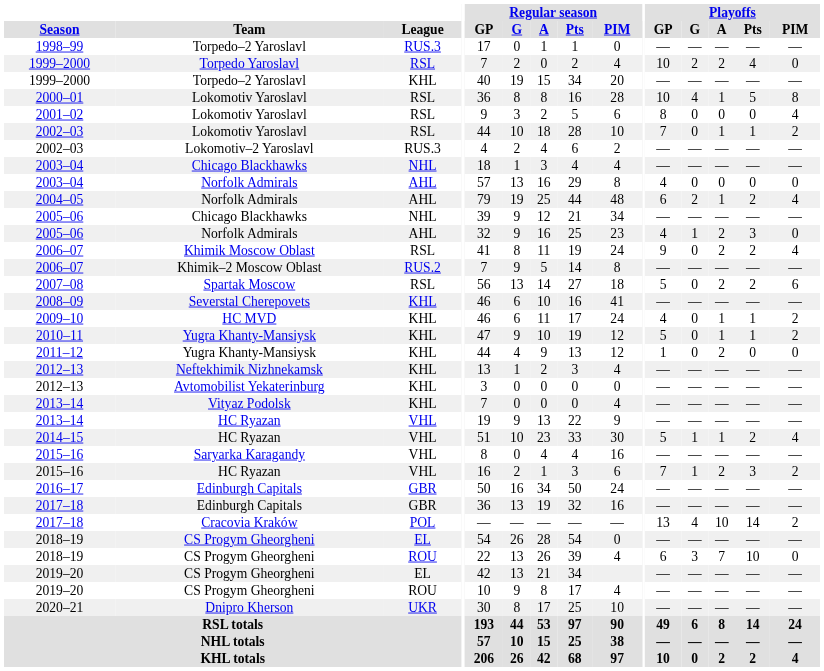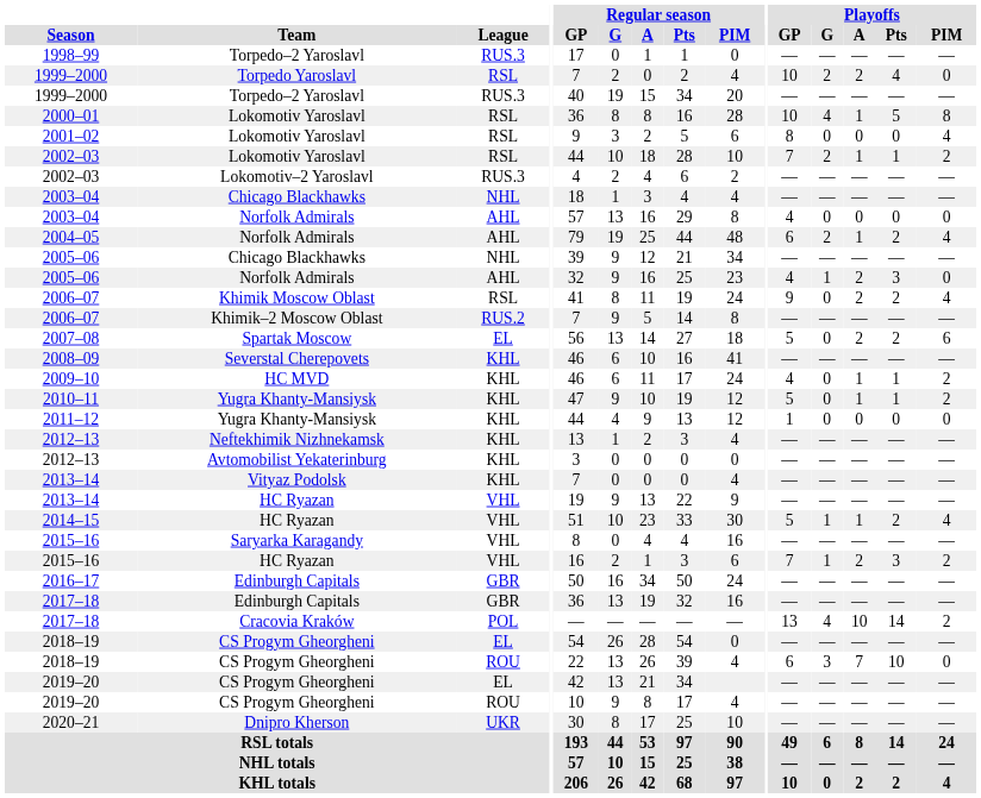 <table border="0" cellpadding="1" cellspacing="0" style="text-align:center; width:60em">
 <tr bgcolor="#e0e0e0">
 <th colspan="3" bgcolor="#ffffff"></th>
 <th rowspan="99" bgcolor="#ffffff"></th>
 <th colspan="5"><a href='#'>Regular season</a></th>
 <th rowspan="99" bgcolor="#ffffff"></th>
 <th colspan="5"><a href='#'>Playoffs</a></th>
 </tr>
 <tr bgcolor="#e0e0e0">
 <th><a href='#'>Season</a></th>
 <th>Team</th>
 <th>League</th>
 <th>GP</th>
 <th><a href='#'>G</a></th>
 <th><a href='#'>A</a></th>
 <th><a href='#'>Pts</a></th>
 <th><a href='#'>PIM</a></th>
 <th>GP</th>
 <th>G</th>
 <th>A</th>
 <th>Pts</th>
 <th>PIM</th>
 </tr>
 <tr>
 <td><a href='#'>1998–99</a></td>
 <td>Torpedo–2 Yaroslavl</td>
 <td><a href='#'>RUS.3</a></td>
 <td>17</td>
 <td>0</td>
 <td>1</td>
 <td>1</td>
 <td>0</td>
 <td>—</td>
 <td>—</td>
 <td>—</td>
 <td>—</td>
 <td>—</td>
 </tr>
 <tr bgcolor="#f0f0f0">
 <td><a href='#'>1999–2000</a></td>
 <td><a href='#'>Torpedo Yaroslavl</a></td>
 <td><a href='#'>RSL</a></td>
 <td>7</td>
 <td>2</td>
 <td>0</td>
 <td>2</td>
 <td>4</td>
 <td>10</td>
 <td>2</td>
 <td>2</td>
 <td>4</td>
 <td>0</td>
 </tr>
 <tr>
 <td>1999–2000</td>
 <td>Torpedo–2 Yaroslavl</td>
-<td>KHL</td>
+<td>RUS.3</td>
 <td>40</td>
 <td>19</td>
 <td>15</td>
 <td>34</td>
 <td>20</td>
 <td>—</td>
 <td>—</td>
 <td>—</td>
 <td>—</td>
 <td>—</td>
 </tr>
 <tr bgcolor="#f0f0f0">
 <td><a href='#'>2000–01</a></td>
 <td>Lokomotiv Yaroslavl</td>
 <td>RSL</td>
 <td>36</td>
 <td>8</td>
 <td>8</td>
 <td>16</td>
 <td>28</td>
 <td>10</td>
 <td>4</td>
 <td>1</td>
 <td>5</td>
 <td>8</td>
 </tr>
 <tr>
 <td><a href='#'>2001–02</a></td>
 <td>Lokomotiv Yaroslavl</td>
 <td>RSL</td>
 <td>9</td>
 <td>3</td>
 <td>2</td>
 <td>5</td>
 <td>6</td>
 <td>8</td>
 <td>0</td>
 <td>0</td>
 <td>0</td>
 <td>4</td>
 </tr>
 <tr bgcolor="#f0f0f0">
 <td><a href='#'>2002–03</a></td>
 <td>Lokomotiv Yaroslavl</td>
 <td>RSL</td>
 <td>44</td>
 <td>10</td>
 <td>18</td>
 <td>28</td>
 <td>10</td>
 <td>7</td>
-<td>0</td>
+<td>2</td>
 <td>1</td>
 <td>1</td>
 <td>2</td>
 </tr>
 <tr>
 <td>2002–03</td>
 <td>Lokomotiv–2 Yaroslavl</td>
 <td>RUS.3</td>
 <td>4</td>
 <td>2</td>
 <td>4</td>
 <td>6</td>
 <td>2</td>
 <td>—</td>
 <td>—</td>
 <td>—</td>
 <td>—</td>
 <td>—</td>
 </tr>
 <tr bgcolor="#f0f0f0">
 <td><a href='#'>2003–04</a></td>
 <td><a href='#'>Chicago Blackhawks</a></td>
 <td><a href='#'>NHL</a></td>
 <td>18</td>
 <td>1</td>
 <td>3</td>
 <td>4</td>
 <td>4</td>
 <td>—</td>
 <td>—</td>
 <td>—</td>
 <td>—</td>
 <td>—</td>
 </tr>
 <tr>
 <td><a href='#'>2003–04</a></td>
 <td><a href='#'>Norfolk Admirals</a></td>
 <td><a href='#'>AHL</a></td>
 <td>57</td>
 <td>13</td>
 <td>16</td>
 <td>29</td>
 <td>8</td>
 <td>4</td>
 <td>0</td>
 <td>0</td>
 <td>0</td>
 <td>0</td>
 </tr>
 <tr bgcolor="#f0f0f0">
 <td><a href='#'>2004–05</a></td>
 <td>Norfolk Admirals</td>
 <td>AHL</td>
 <td>79</td>
 <td>19</td>
 <td>25</td>
 <td>44</td>
 <td>48</td>
 <td>6</td>
 <td>2</td>
 <td>1</td>
 <td>2</td>
 <td>4</td>
 </tr>
 <tr>
 <td><a href='#'>2005–06</a></td>
 <td>Chicago Blackhawks</td>
 <td>NHL</td>
 <td>39</td>
 <td>9</td>
 <td>12</td>
 <td>21</td>
 <td>34</td>
 <td>—</td>
 <td>—</td>
 <td>—</td>
 <td>—</td>
 <td>—</td>
 </tr>
 <tr bgcolor="#f0f0f0">
 <td><a href='#'>2005–06</a></td>
 <td>Norfolk Admirals</td>
 <td>AHL</td>
 <td>32</td>
 <td>9</td>
 <td>16</td>
 <td>25</td>
 <td>23</td>
 <td>4</td>
 <td>1</td>
 <td>2</td>
 <td>3</td>
 <td>0</td>
 </tr>
 <tr>
 <td><a href='#'>2006–07</a></td>
 <td><a href='#'>Khimik Moscow Oblast</a></td>
 <td>RSL</td>
 <td>41</td>
 <td>8</td>
 <td>11</td>
 <td>19</td>
 <td>24</td>
 <td>9</td>
 <td>0</td>
 <td>2</td>
 <td>2</td>
 <td>4</td>
 </tr>
 <tr bgcolor="#f0f0f0">
 <td><a href='#'>2006–07</a></td>
 <td>Khimik–2 Moscow Oblast</td>
 <td><a href='#'>RUS.2</a></td>
 <td>7</td>
 <td>9</td>
 <td>5</td>
 <td>14</td>
 <td>8</td>
 <td>—</td>
 <td>—</td>
 <td>—</td>
 <td>—</td>
 <td>—</td>
 </tr>
 <tr>
 <td><a href='#'>2007–08</a></td>
 <td><a href='#'>Spartak Moscow</a></td>
-<td>RSL</td>
+<td><a href='#'>EL</a></td>
 <td>56</td>
 <td>13</td>
 <td>14</td>
 <td>27</td>
 <td>18</td>
 <td>5</td>
 <td>0</td>
 <td>2</td>
 <td>2</td>
 <td>6</td>
 </tr>
 <tr bgcolor="#f0f0f0">
 <td><a href='#'>2008–09</a></td>
 <td><a href='#'>Severstal Cherepovets</a></td>
 <td><a href='#'>KHL</a></td>
 <td>46</td>
 <td>6</td>
 <td>10</td>
 <td>16</td>
 <td>41</td>
 <td>—</td>
 <td>—</td>
 <td>—</td>
 <td>—</td>
 <td>—</td>
 </tr>
 <tr>
 <td><a href='#'>2009–10</a></td>
 <td><a href='#'>HC MVD</a></td>
 <td>KHL</td>
 <td>46</td>
 <td>6</td>
 <td>11</td>
 <td>17</td>
 <td>24</td>
 <td>4</td>
 <td>0</td>
 <td>1</td>
 <td>1</td>
 <td>2</td>
 </tr>
 <tr bgcolor="#f0f0f0">
 <td><a href='#'>2010–11</a></td>
 <td><a href='#'>Yugra Khanty-Mansiysk</a></td>
 <td>KHL</td>
 <td>47</td>
 <td>9</td>
 <td>10</td>
 <td>19</td>
 <td>12</td>
 <td>5</td>
 <td>0</td>
 <td>1</td>
 <td>1</td>
 <td>2</td>
 </tr>
 <tr>
 <td><a href='#'>2011–12</a></td>
 <td>Yugra Khanty-Mansiysk</td>
 <td>KHL</td>
 <td>44</td>
 <td>4</td>
 <td>9</td>
 <td>13</td>
 <td>12</td>
 <td>1</td>
 <td>0</td>
-<td>2</td>
+<td>0</td>
 <td>0</td>
 <td>0</td>
 </tr>
 <tr bgcolor="#f0f0f0">
 <td><a href='#'>2012–13</a></td>
 <td><a href='#'>Neftekhimik Nizhnekamsk</a></td>
 <td>KHL</td>
 <td>13</td>
 <td>1</td>
 <td>2</td>
 <td>3</td>
 <td>4</td>
 <td>—</td>
 <td>—</td>
 <td>—</td>
 <td>—</td>
 <td>—</td>
 </tr>
 <tr>
 <td>2012–13</td>
 <td><a href='#'>Avtomobilist Yekaterinburg</a></td>
 <td>KHL</td>
 <td>3</td>
 <td>0</td>
 <td>0</td>
 <td>0</td>
 <td>0</td>
 <td>—</td>
 <td>—</td>
 <td>—</td>
 <td>—</td>
 <td>—</td>
 </tr>
 <tr bgcolor="#f0f0f0">
 <td><a href='#'>2013–14</a></td>
 <td><a href='#'>Vityaz Podolsk</a></td>
 <td>KHL</td>
 <td>7</td>
 <td>0</td>
 <td>0</td>
 <td>0</td>
 <td>4</td>
 <td>—</td>
 <td>—</td>
 <td>—</td>
 <td>—</td>
 <td>—</td>
 </tr>
 <tr>
 <td><a href='#'>2013–14</a></td>
 <td><a href='#'>HC Ryazan</a></td>
 <td><a href='#'>VHL</a></td>
 <td>19</td>
 <td>9</td>
 <td>13</td>
 <td>22</td>
 <td>9</td>
 <td>—</td>
 <td>—</td>
 <td>—</td>
 <td>—</td>
 <td>—</td>
 </tr>
 <tr bgcolor="#f0f0f0">
 <td><a href='#'>2014–15</a></td>
 <td>HC Ryazan</td>
 <td>VHL</td>
 <td>51</td>
 <td>10</td>
 <td>23</td>
 <td>33</td>
 <td>30</td>
 <td>5</td>
 <td>1</td>
 <td>1</td>
 <td>2</td>
 <td>4</td>
 </tr>
 <tr>
 <td><a href='#'>2015–16</a></td>
 <td><a href='#'>Saryarka Karagandy</a></td>
 <td>VHL</td>
 <td>8</td>
 <td>0</td>
 <td>4</td>
 <td>4</td>
 <td>16</td>
 <td>—</td>
 <td>—</td>
 <td>—</td>
 <td>—</td>
 <td>—</td>
 </tr>
 <tr bgcolor="#f0f0f0">
 <td>2015–16</td>
 <td>HC Ryazan</td>
 <td>VHL</td>
 <td>16</td>
 <td>2</td>
 <td>1</td>
 <td>3</td>
 <td>6</td>
 <td>7</td>
 <td>1</td>
 <td>2</td>
 <td>3</td>
 <td>2</td>
 </tr>
 <tr>
 <td><a href='#'>2016–17</a></td>
 <td><a href='#'>Edinburgh Capitals</a></td>
 <td><a href='#'>GBR</a></td>
 <td>50</td>
 <td>16</td>
 <td>34</td>
 <td>50</td>
 <td>24</td>
 <td>—</td>
 <td>—</td>
 <td>—</td>
 <td>—</td>
 <td>—</td>
 </tr>
 <tr bgcolor="#f0f0f0">
 <td><a href='#'>2017–18</a></td>
 <td>Edinburgh Capitals</td>
 <td>GBR</td>
 <td>36</td>
 <td>13</td>
 <td>19</td>
 <td>32</td>
 <td>16</td>
 <td>—</td>
 <td>—</td>
 <td>—</td>
 <td>—</td>
 <td>—</td>
 </tr>
 <tr>
 <td><a href='#'>2017–18</a></td>
 <td><a href='#'>Cracovia Kraków</a></td>
 <td><a href='#'>POL</a></td>
 <td>—</td>
 <td>—</td>
 <td>—</td>
 <td>—</td>
 <td>—</td>
 <td>13</td>
 <td>4</td>
 <td>10</td>
 <td>14</td>
 <td>2</td>
 </tr>
 <tr bgcolor="#f0f0f0">
 <td>2018–19</td>
 <td><a href='#'>CS Progym Gheorgheni</a></td>
 <td><a href='#'>EL</a></td>
 <td>54</td>
 <td>26</td>
 <td>28</td>
 <td>54</td>
 <td>0</td>
 <td>—</td>
 <td>—</td>
 <td>—</td>
 <td>—</td>
 <td>—</td>
 </tr>
 <tr>
 <td>2018–19</td>
 <td>CS Progym Gheorgheni</td>
 <td><a href='#'>ROU</a></td>
 <td>22</td>
 <td>13</td>
 <td>26</td>
 <td>39</td>
 <td>4</td>
 <td>6</td>
 <td>3</td>
 <td>7</td>
 <td>10</td>
 <td>0</td>
 </tr>
 <tr bgcolor="#f0f0f0">
 <td>2019–20</td>
 <td>CS Progym Gheorgheni</td>
 <td>EL</td>
 <td>42</td>
 <td>13</td>
 <td>21</td>
 <td>34</td>
 <td></td>
 <td>—</td>
 <td>—</td>
 <td>—</td>
 <td>—</td>
 <td>—</td>
 </tr>
 <tr>
 <td>2019–20</td>
 <td>CS Progym Gheorgheni</td>
 <td>ROU</td>
 <td>10</td>
 <td>9</td>
 <td>8</td>
 <td>17</td>
 <td>4</td>
 <td>—</td>
 <td>—</td>
 <td>—</td>
 <td>—</td>
 <td>—</td>
 </tr>
 <tr>
 </tr>
 <tr bgcolor="#f0f0f0">
 <td>2020–21</td>
 <td><a href='#'>Dnipro Kherson</a></td>
 <td><a href='#'>UKR</a></td>
 <td>30</td>
 <td>8</td>
 <td>17</td>
 <td>25</td>
 <td>10</td>
 <td>—</td>
 <td>—</td>
 <td>—</td>
 <td>—</td>
 <td>—</td>
 </tr>
 <tr bgcolor="#e0e0e0">
 <th colspan="3">RSL totals</th>
 <th>193</th>
 <th>44</th>
 <th>53</th>
 <th>97</th>
 <th>90</th>
 <th>49</th>
 <th>6</th>
 <th>8</th>
 <th>14</th>
 <th>24</th>
 </tr>
 <tr bgcolor="#e0e0e0">
 <th colspan="3">NHL totals</th>
 <th>57</th>
 <th>10</th>
 <th>15</th>
 <th>25</th>
 <th>38</th>
 <th>—</th>
 <th>—</th>
 <th>—</th>
 <th>—</th>
 <th>—</th>
 </tr>
 <tr bgcolor="#e0e0e0">
 <th colspan="3">KHL totals</th>
 <th>206</th>
 <th>26</th>
 <th>42</th>
 <th>68</th>
 <th>97</th>
 <th>10</th>
 <th>0</th>
 <th>2</th>
 <th>2</th>
 <th>4</th>
 </tr>
 </table>
